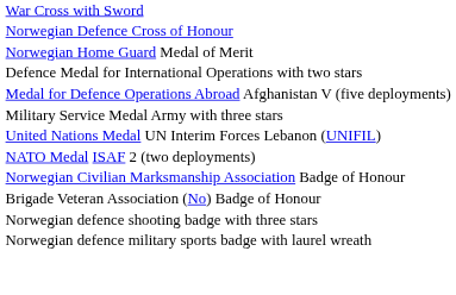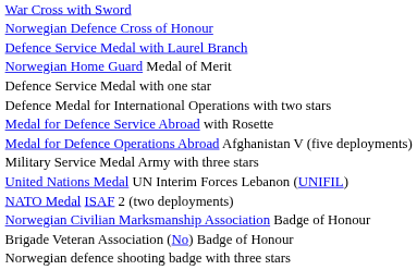 <table>
 <tr>
 <td></td>
 <td><a href='#'>War Cross with Sword</a></td>
 </tr>
 <tr>
 <td></td>
 <td><a href='#'>Norwegian Defence Cross of Honour</a></td>
 </tr>
 <tr>
 <td></td>
+<td><a href='#'>Defence Service Medal with Laurel Branch</a></td>
+</tr>
+<tr>
+<td></td>
 <td><a href='#'>Norwegian Home Guard</a> Medal of Merit</td>
 </tr>
 <tr>
 <td></td>
+<td>Defence Service Medal with one star</td>
+</tr>
+<tr>
+<td></td>
 <td>Defence Medal for International Operations with two stars</td>
+</tr>
+<tr>
+<td></td>
+<td><a href='#'>Medal for Defence Service Abroad</a> with Rosette</td>
 </tr>
 <tr>
 <td></td>
 <td><a href='#'>Medal for Defence Operations Abroad</a> Afghanistan V (five deployments)</td>
 </tr>
 <tr>
 <td></td>
 <td>Military Service Medal Army with three stars</td>
 </tr>
 <tr>
 <td></td>
 <td><a href='#'>United Nations Medal</a> UN Interim Forces Lebanon (<a href='#'>UNIFIL</a>)</td>
 </tr>
 <tr>
 <td></td>
 <td><a href='#'>NATO Medal</a> <a href='#'>ISAF</a> 2 (two deployments)</td>
 </tr>
 <tr>
 <td></td>
 <td><a href='#'>Norwegian Civilian Marksmanship Association</a> Badge of Honour</td>
 </tr>
 <tr>
 <td></td>
 <td>Brigade Veteran Association (<a href='#'>No</a>) Badge of Honour</td>
 </tr>
 <tr>
 <td></td>
 <td>Norwegian defence shooting badge with three stars</td>
 </tr>
-<tr>
-<td></td>
-<td>Norwegian defence military sports badge with laurel wreath</td>
-</tr>
 </table>
